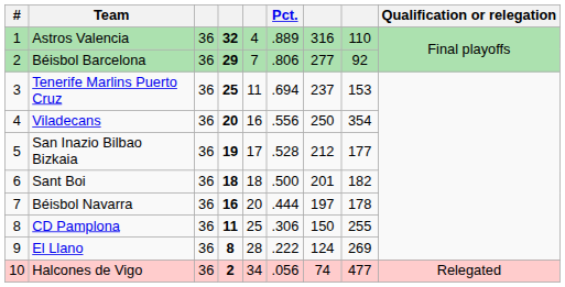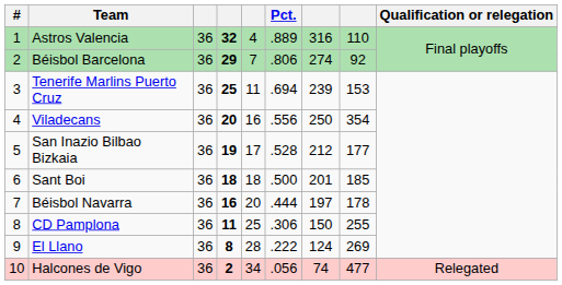 <table class="wikitable" style="text-align:center;">
 <tr>
 <th width=20>#</th>
 <th width=180>Team</th>
 <th width=20></th>
 <th width=20></th>
 <th width=20></th>
 <th width=35><a href='#'>Pct.</a></th>
 <th width=35></th>
 <th width=35></th>
 <th>Qualification or relegation</th>
 </tr>
 <tr style="background: #ACE1AF">
 <td>1</td>
 <td align=left>Astros Valencia</td>
 <td>36</td>
 <td><strong>32</strong></td>
 <td>4</td>
 <td>.889</td>
 <td>316</td>
 <td>110</td>
 <td rowspan=2>Final playoffs</td>
 </tr>
 <tr style="background: #ACE1AF">
 <td>2</td>
 <td align=left>Béisbol Barcelona</td>
 <td>36</td>
 <td><strong>29</strong></td>
 <td>7</td>
 <td>.806</td>
-<td>277</td>
+<td>274</td>
 <td>92</td>
 </tr>
 <tr>
 <td>3</td>
 <td align=left><a href='#'>Tenerife Marlins Puerto Cruz</a></td>
 <td>36</td>
 <td><strong>25</strong></td>
 <td>11</td>
 <td>.694</td>
-<td>237</td>
+<td>239</td>
 <td>153</td>
 </tr>
 <tr>
 <td>4</td>
 <td align=left><a href='#'>Viladecans</a></td>
 <td>36</td>
 <td><strong>20</strong></td>
 <td>16</td>
 <td>.556</td>
 <td>250</td>
 <td>354</td>
 </tr>
 <tr>
 <td>5</td>
 <td align=left>San Inazio Bilbao Bizkaia</td>
 <td>36</td>
 <td><strong>19</strong></td>
 <td>17</td>
 <td>.528</td>
 <td>212</td>
 <td>177</td>
 </tr>
 <tr>
 <td>6</td>
 <td align=left>Sant Boi</td>
 <td>36</td>
 <td><strong>18</strong></td>
 <td>18</td>
 <td>.500</td>
 <td>201</td>
-<td>182</td>
+<td>185</td>
 </tr>
 <tr>
 <td>7</td>
 <td align=left>Béisbol Navarra</td>
 <td>36</td>
 <td><strong>16</strong></td>
 <td>20</td>
 <td>.444</td>
 <td>197</td>
 <td>178</td>
 </tr>
 <tr>
 <td>8</td>
 <td align=left><a href='#'>CD Pamplona</a></td>
 <td>36</td>
 <td><strong>11</strong></td>
 <td>25</td>
 <td>.306</td>
 <td>150</td>
 <td>255</td>
 </tr>
 <tr>
 <td>9</td>
 <td align=left><a href='#'>El Llano</a></td>
 <td>36</td>
 <td><strong>8</strong></td>
 <td>28</td>
 <td>.222</td>
 <td>124</td>
 <td>269</td>
 </tr>
 <tr style="background: #FFCCCC;">
 <td>10</td>
 <td align=left>Halcones de Vigo</td>
 <td>36</td>
 <td><strong>2</strong></td>
 <td>34</td>
 <td>.056</td>
 <td>74</td>
 <td>477</td>
 <td>Relegated</td>
 </tr>
 </table>
